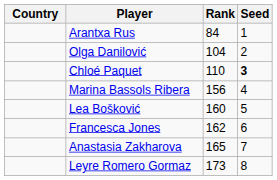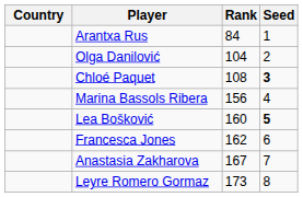 <table class="wikitable">
 <tr>
 <th width="75">Country</th>
 <th width="175">Player</th>
 <th>Rank</th>
 <th>Seed</th>
 </tr>
 <tr>
 <td></td>
 <td><a href='#'>Arantxa Rus</a></td>
 <td>84</td>
 <td>1</td>
 </tr>
 <tr>
 <td></td>
 <td><a href='#'>Olga Danilović</a></td>
 <td>104</td>
 <td>2</td>
 </tr>
 <tr>
 <td></td>
 <td><a href='#'>Chloé Paquet</a></td>
-<td>110</td>
+<td>108</td>
 <td><strong>3</strong></td>
 </tr>
 <tr>
 <td></td>
 <td><a href='#'>Marina Bassols Ribera</a></td>
 <td>156</td>
 <td>4</td>
 </tr>
 <tr>
 <td></td>
 <td><a href='#'>Lea Bošković</a></td>
 <td>160</td>
-<td>5</td>
+<td><strong>5</strong></td>
 </tr>
 <tr>
 <td></td>
 <td><a href='#'>Francesca Jones</a></td>
 <td>162</td>
 <td>6</td>
 </tr>
 <tr>
 <td></td>
 <td><a href='#'>Anastasia Zakharova</a></td>
-<td>165</td>
+<td>167</td>
 <td>7</td>
 </tr>
 <tr>
 <td></td>
 <td><a href='#'>Leyre Romero Gormaz</a></td>
 <td>173</td>
 <td>8</td>
 </tr>
 </table>
